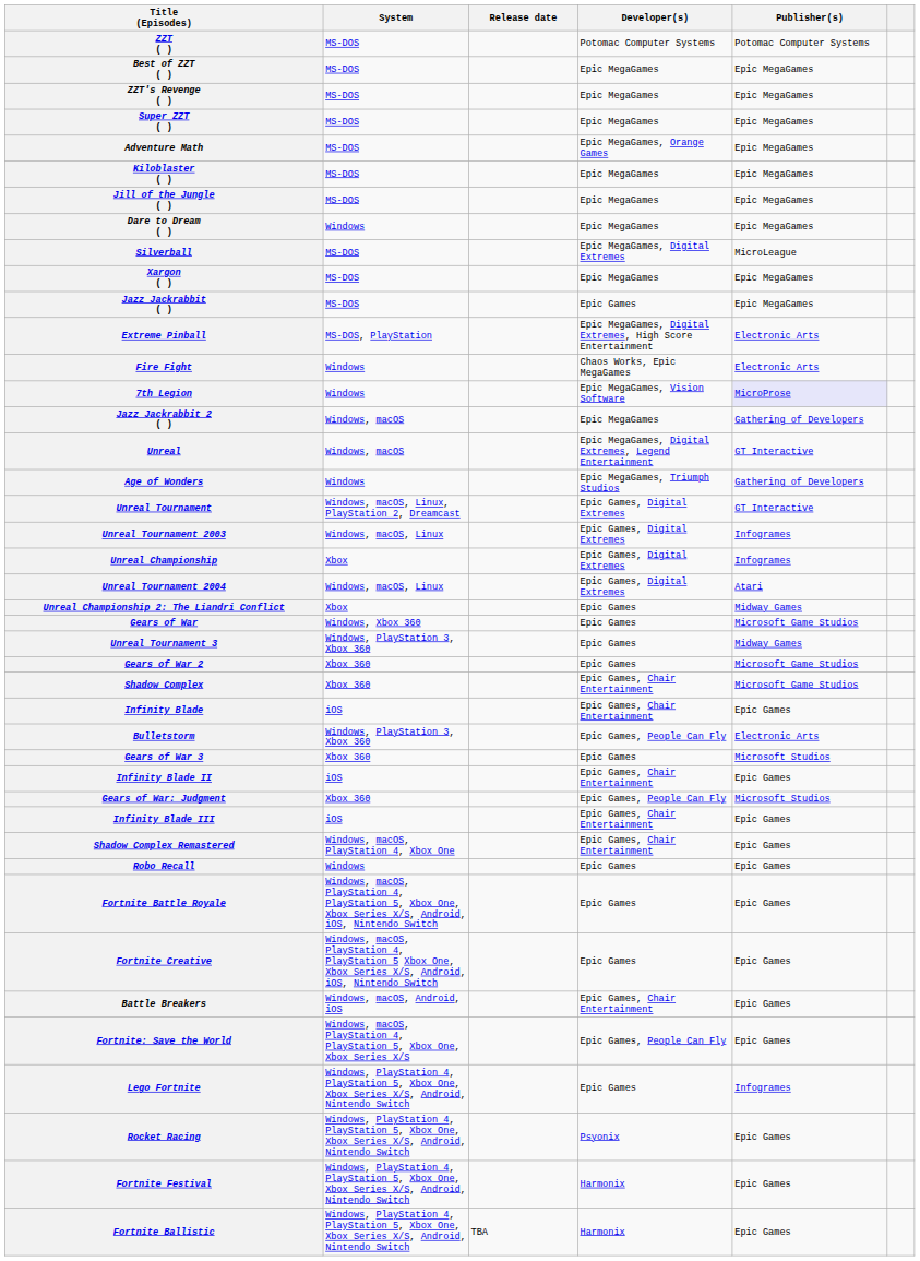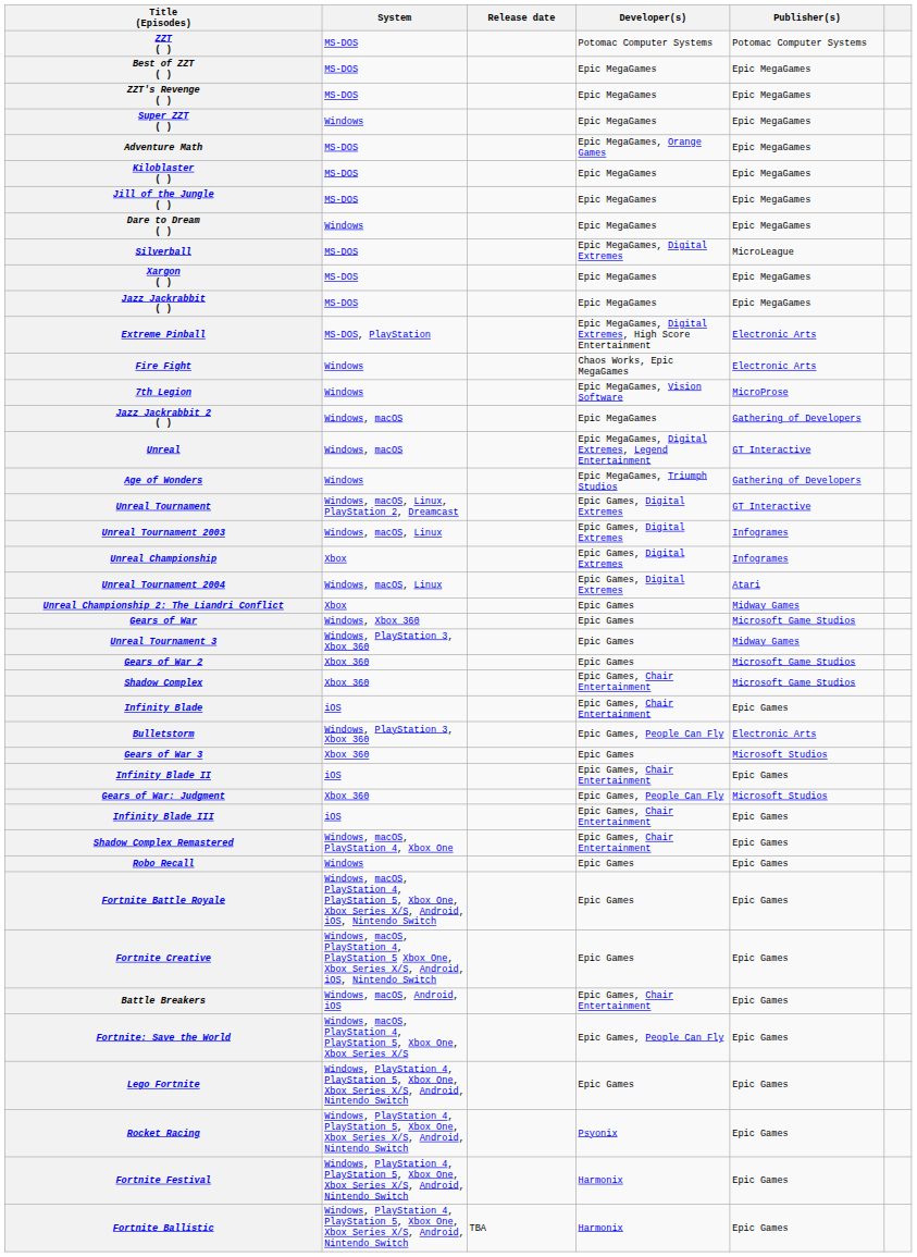 <table class="wikitable sortable plainrowheaders" style="width: 100%">
 <tr>
 <th style="width:35%;" scope="col">Title<br>(Episodes)</th>
 <th style="width:16%" scope="col">System</th>
 <th style="width:12%" scope="col">Release date</th>
 <th style="width:17%" scope="col">Developer(s)</th>
 <th style="width:17%" scope="col">Publisher(s)</th>
 <th style="width:3%" scope="col" class="unsortable"></th>
 </tr>
 <tr>
 <th scope="row" style="text-align:center;"><strong><em><a href='#'>ZZT</a></em></strong><br>(   )</th>
 <td><a href='#'>MS-DOS</a></td>
 <td></td>
 <td>Potomac Computer Systems</td>
 <td>Potomac Computer Systems</td>
 <td style="text-align:center;"></td>
 </tr>
 <tr>
 <th scope="row" style="text-align:center;"><strong><em>Best of ZZT</em></strong><br>( )</th>
 <td><a href='#'>MS-DOS</a></td>
 <td></td>
 <td>Epic MegaGames</td>
 <td>Epic MegaGames</td>
 <td style="text-align:center;"></td>
 </tr>
 <tr>
 <th scope="row" style="text-align:center;"><strong><em>ZZT's Revenge</em></strong><br>(     )</th>
 <td><a href='#'>MS-DOS</a></td>
 <td></td>
 <td>Epic MegaGames</td>
 <td>Epic MegaGames</td>
 <td style="text-align:center;"></td>
 </tr>
 <tr>
 <th scope="row" style="text-align:center;"><strong><em><a href='#'>Super ZZT</a></em></strong><br>(  )</th>
-<td><a href='#'>MS-DOS</a></td>
+<td><a href='#'>Windows</a></td>
 <td></td>
 <td>Epic MegaGames</td>
 <td>Epic MegaGames</td>
 <td style="text-align:center;"></td>
 </tr>
 <tr>
 <th scope="row" style="text-align:center;"><strong><em>Adventure Math</em></strong></th>
 <td><a href='#'>MS-DOS</a></td>
 <td></td>
 <td>Epic MegaGames, <a href='#'>Orange Games</a></td>
 <td>Epic MegaGames</td>
 <td style="text-align:center;"></td>
 </tr>
 <tr>
 <th scope="row" style="text-align:center;"><strong><em><a href='#'>Kiloblaster</a></em></strong><br>(  )</th>
 <td><a href='#'>MS-DOS</a></td>
 <td></td>
 <td>Epic MegaGames</td>
 <td>Epic MegaGames</td>
 <td style="text-align:center;"></td>
 </tr>
 <tr>
 <th scope="row" style="text-align:center;"><strong><em><a href='#'>Jill of the Jungle</a></em></strong><br>(  )</th>
 <td><a href='#'>MS-DOS</a></td>
 <td></td>
 <td>Epic MegaGames</td>
 <td>Epic MegaGames</td>
 <td style="text-align:center;"></td>
 </tr>
 <tr>
 <th scope="row" style="text-align:center;"><strong><em>Dare to Dream</em></strong><br>(  )</th>
 <td><a href='#'>Windows</a></td>
 <td></td>
 <td>Epic MegaGames</td>
 <td>Epic MegaGames</td>
 <td style="text-align:center;"></td>
 </tr>
 <tr>
 <th scope="row" style="text-align:center;"><strong><em><a href='#'>Silverball</a></em></strong></th>
 <td><a href='#'>MS-DOS</a></td>
 <td></td>
 <td>Epic MegaGames, <a href='#'>Digital Extremes</a></td>
 <td>MicroLeague</td>
 <td style="text-align:center;"></td>
 </tr>
 <tr>
 <th scope="row" style="text-align:center;"><strong><em><a href='#'>Xargon</a></em></strong><br>(  )</th>
 <td><a href='#'>MS-DOS</a></td>
 <td></td>
 <td>Epic MegaGames</td>
 <td>Epic MegaGames</td>
 <td style="text-align:center;"></td>
 </tr>
 <tr>
 <th scope="row" style="text-align:center;"><strong><em><a href='#'>Jazz Jackrabbit</a></em></strong><br>(     )</th>
 <td><a href='#'>MS-DOS</a></td>
 <td></td>
-<td>Epic Games</td>
+<td>Epic MegaGames</td>
 <td>Epic MegaGames</td>
 <td style="text-align:center;"></td>
 </tr>
 <tr>
 <th scope="row" style="text-align:center;"><strong><em><a href='#'>Extreme Pinball</a></em></strong></th>
 <td><a href='#'>MS-DOS</a>, <a href='#'>PlayStation</a></td>
 <td></td>
 <td>Epic MegaGames, <a href='#'>Digital Extremes</a>, High Score Entertainment</td>
 <td><a href='#'>Electronic Arts</a></td>
 <td style="text-align:center;"></td>
 </tr>
 <tr>
 <th scope="row" style="text-align:center;"><strong><em><a href='#'>Fire Fight</a></em></strong></th>
 <td><a href='#'>Windows</a></td>
 <td></td>
 <td>Chaos Works, Epic MegaGames</td>
 <td><a href='#'>Electronic Arts</a></td>
 <td style="text-align:center;"></td>
 </tr>
 <tr>
 <th scope="row" style="text-align:center;"><strong><em><a href='#'>7th Legion</a></em></strong></th>
 <td><a href='#'>Windows</a></td>
 <td></td>
 <td>Epic MegaGames, <a href='#'>Vision Software</a></td>
-<td style="background: lavender;"><a href='#'>MicroProse</a></td>
+<td><a href='#'>MicroProse</a></td>
 <td style="text-align:center;"></td>
 </tr>
 <tr>
 <th scope="row" style="text-align:center;"><strong><em><a href='#'>Jazz Jackrabbit 2</a></em></strong><br>(   )</th>
 <td><a href='#'>Windows</a>, <a href='#'>macOS</a></td>
 <td></td>
 <td>Epic MegaGames</td>
 <td><a href='#'>Gathering of Developers</a></td>
 <td style="text-align:center;"></td>
 </tr>
 <tr>
 <th scope="row" style="text-align:center;"><strong><em><a href='#'>Unreal</a></em></strong></th>
 <td><a href='#'>Windows</a>, <a href='#'>macOS</a></td>
 <td></td>
 <td>Epic MegaGames, <a href='#'>Digital Extremes</a>, <a href='#'>Legend Entertainment</a></td>
 <td><a href='#'>GT Interactive</a></td>
 <td style="text-align:center;"></td>
 </tr>
 <tr>
 <th scope="row" style="text-align:center;"><strong><em><a href='#'>Age of Wonders</a></em></strong></th>
 <td><a href='#'>Windows</a></td>
 <td></td>
 <td>Epic MegaGames, <a href='#'>Triumph Studios</a></td>
 <td><a href='#'>Gathering of Developers</a></td>
 <td style="text-align:center;"></td>
 </tr>
 <tr>
 <th scope="row" style="text-align:center;"><strong><em><a href='#'>Unreal Tournament</a></em></strong></th>
 <td><a href='#'>Windows</a>, <a href='#'>macOS</a>, <a href='#'>Linux</a>, <a href='#'>PlayStation 2</a>, <a href='#'>Dreamcast</a></td>
 <td></td>
 <td>Epic Games, <a href='#'>Digital Extremes</a></td>
 <td><a href='#'>GT Interactive</a></td>
 <td style="text-align:center;"></td>
 </tr>
 <tr>
 <th scope="row" style="text-align:center;"><strong><em><a href='#'>Unreal Tournament 2003</a></em></strong></th>
 <td><a href='#'>Windows</a>, <a href='#'>macOS</a>, <a href='#'>Linux</a></td>
 <td></td>
 <td>Epic Games, <a href='#'>Digital Extremes</a></td>
 <td><a href='#'>Infogrames</a></td>
 <td style="text-align:center;"></td>
 </tr>
 <tr>
 <th scope="row" style="text-align:center;"><strong><em><a href='#'>Unreal Championship</a></em></strong></th>
 <td><a href='#'>Xbox</a></td>
 <td></td>
 <td>Epic Games, <a href='#'>Digital Extremes</a></td>
 <td><a href='#'>Infogrames</a></td>
 <td style="text-align:center;"></td>
 </tr>
 <tr>
 <th scope="row" style="text-align:center;"><strong><em><a href='#'>Unreal Tournament 2004</a></em></strong></th>
 <td><a href='#'>Windows</a>, <a href='#'>macOS</a>, <a href='#'>Linux</a></td>
 <td></td>
 <td>Epic Games, <a href='#'>Digital Extremes</a></td>
 <td><a href='#'>Atari</a></td>
 <td style="text-align:center;"></td>
 </tr>
 <tr>
 <th scope="row" style="text-align:center;"><strong><em><a href='#'>Unreal Championship 2: The Liandri Conflict</a></em></strong></th>
 <td><a href='#'>Xbox</a></td>
 <td></td>
 <td>Epic Games</td>
 <td><a href='#'>Midway Games</a></td>
 <td style="text-align:center;"></td>
 </tr>
 <tr>
 <th scope="row" style="text-align:center;"><strong><em><a href='#'>Gears of War</a></em></strong></th>
 <td><a href='#'>Windows</a>, <a href='#'>Xbox 360</a></td>
 <td></td>
 <td>Epic Games</td>
 <td><a href='#'>Microsoft Game Studios</a></td>
 <td style="text-align:center;"></td>
 </tr>
 <tr>
 <th scope="row" style="text-align:center;"><strong><em><a href='#'>Unreal Tournament 3</a></em></strong></th>
 <td><a href='#'>Windows</a>, <a href='#'>PlayStation 3</a>, <a href='#'>Xbox 360</a></td>
 <td></td>
 <td>Epic Games</td>
 <td><a href='#'>Midway Games</a></td>
 <td style="text-align:center;"></td>
 </tr>
 <tr>
 <th scope="row" style="text-align:center;"><strong><em><a href='#'>Gears of War 2</a></em></strong></th>
 <td><a href='#'>Xbox 360</a></td>
 <td></td>
 <td>Epic Games</td>
 <td><a href='#'>Microsoft Game Studios</a></td>
 <td style="text-align:center;"></td>
 </tr>
 <tr>
 <th scope="row" style="text-align:center;"><strong><em><a href='#'>Shadow Complex</a></em></strong></th>
 <td><a href='#'>Xbox 360</a></td>
 <td></td>
 <td>Epic Games, <a href='#'>Chair Entertainment</a></td>
 <td><a href='#'>Microsoft Game Studios</a></td>
 <td style="text-align:center;"></td>
 </tr>
 <tr>
 <th scope="row" style="text-align:center;"><strong><em><a href='#'>Infinity Blade</a></em></strong></th>
 <td><a href='#'>iOS</a></td>
 <td></td>
 <td>Epic Games, <a href='#'>Chair Entertainment</a></td>
 <td>Epic Games</td>
 <td style="text-align:center;"></td>
 </tr>
 <tr>
 <th scope="row" style="text-align:center;"><strong><em><a href='#'>Bulletstorm</a></em></strong></th>
 <td><a href='#'>Windows</a>, <a href='#'>PlayStation 3</a>, <a href='#'>Xbox 360</a></td>
 <td></td>
 <td>Epic Games, <a href='#'>People Can Fly</a></td>
 <td><a href='#'>Electronic Arts</a></td>
 <td style="text-align:center;"></td>
 </tr>
 <tr>
 <th scope="row" style="text-align:center;"><strong><em><a href='#'>Gears of War 3</a></em></strong></th>
 <td><a href='#'>Xbox 360</a></td>
 <td></td>
 <td>Epic Games</td>
 <td><a href='#'>Microsoft Studios</a></td>
 <td style="text-align:center;"></td>
 </tr>
 <tr>
 <th scope="row" style="text-align:center;"><strong><em><a href='#'>Infinity Blade II</a></em></strong></th>
 <td><a href='#'>iOS</a></td>
 <td></td>
 <td>Epic Games, <a href='#'>Chair Entertainment</a></td>
 <td>Epic Games</td>
 <td style="text-align:center;"></td>
 </tr>
 <tr>
 <th scope="row" style="text-align:center;"><strong><em><a href='#'>Gears of War: Judgment</a></em></strong></th>
 <td><a href='#'>Xbox 360</a></td>
 <td></td>
 <td>Epic Games, <a href='#'>People Can Fly</a></td>
 <td><a href='#'>Microsoft Studios</a></td>
 <td style="text-align:center;"></td>
 </tr>
 <tr>
 <th scope="row" style="text-align:center;"><strong><em><a href='#'>Infinity Blade III</a></em></strong></th>
 <td><a href='#'>iOS</a></td>
 <td></td>
 <td>Epic Games, <a href='#'>Chair Entertainment</a></td>
 <td>Epic Games</td>
 <td style="text-align:center;"></td>
 </tr>
 <tr>
 <th scope="row" style="text-align:center;"><strong><em><a href='#'>Shadow Complex Remastered</a></em></strong></th>
 <td><a href='#'>Windows</a>, <a href='#'>macOS</a>, <a href='#'>PlayStation 4</a>, <a href='#'>Xbox One</a></td>
 <td></td>
 <td>Epic Games, <a href='#'>Chair Entertainment</a></td>
 <td>Epic Games</td>
 <td style="text-align:center;"></td>
 </tr>
 <tr>
 <th scope="row" style="text-align:center;"><strong><em><a href='#'>Robo Recall</a></em></strong></th>
 <td><a href='#'>Windows</a></td>
 <td></td>
 <td>Epic Games</td>
 <td>Epic Games</td>
 <td style="text-align:center;"></td>
 </tr>
 <tr>
 <th scope="row" style="text-align:center;"><strong><em><a href='#'>Fortnite Battle Royale</a></em></strong></th>
 <td><a href='#'>Windows</a>, <a href='#'>macOS</a>, <a href='#'>PlayStation 4</a>, <a href='#'>PlayStation 5</a>, <a href='#'>Xbox One</a>, <a href='#'>Xbox Series X/S</a>, <a href='#'>Android</a>, <a href='#'>iOS</a>, <a href='#'>Nintendo Switch</a></td>
 <td></td>
 <td>Epic Games</td>
 <td>Epic Games</td>
 <td style="text-align:center;"></td>
 </tr>
 <tr>
 <th scope="row" style="text-align:center;"><strong><em><a href='#'>Fortnite Creative</a></em></strong></th>
 <td><a href='#'>Windows</a>, <a href='#'>macOS</a>, <a href='#'>PlayStation 4</a>, <a href='#'>PlayStation 5</a> <a href='#'>Xbox One</a>, <a href='#'>Xbox Series X/S</a>, <a href='#'>Android</a>, <a href='#'>iOS</a>, <a href='#'>Nintendo Switch</a></td>
 <td></td>
 <td>Epic Games</td>
 <td>Epic Games</td>
 <td style="text-align:center;"></td>
 </tr>
 <tr>
 <th scope="row" style="text-align:center;"><strong><em>Battle Breakers</em></strong></th>
 <td><a href='#'>Windows</a>, <a href='#'>macOS</a>, <a href='#'>Android</a>, <a href='#'>iOS</a></td>
 <td></td>
 <td>Epic Games, <a href='#'>Chair Entertainment</a></td>
 <td>Epic Games</td>
 <td style="text-align:center;"></td>
 </tr>
 <tr>
 <th scope="row" style="text-align:center;"><strong><em><a href='#'>Fortnite: Save the World</a></em></strong></th>
 <td><a href='#'>Windows</a>, <a href='#'>macOS</a>, <a href='#'>PlayStation 4</a>, <a href='#'>PlayStation 5</a>, <a href='#'>Xbox One</a>, <a href='#'>Xbox Series X/S</a></td>
 <td></td>
 <td>Epic Games, <a href='#'>People Can Fly</a></td>
 <td>Epic Games</td>
 <td style="text-align:center;"></td>
 </tr>
 <tr>
 <th scope="row" style="text-align:center;"><strong><em><a href='#'>Lego Fortnite</a></em></strong></th>
 <td><a href='#'>Windows</a>, <a href='#'>PlayStation 4</a>, <a href='#'>PlayStation 5</a>, <a href='#'>Xbox One</a>, <a href='#'>Xbox Series X/S</a>, <a href='#'>Android</a>, <a href='#'>Nintendo Switch</a></td>
 <td></td>
 <td>Epic Games</td>
-<td><a href='#'>Infogrames</a></td>
+<td>Epic Games</td>
 <td style="text-align:center;"></td>
 </tr>
 <tr>
 <th scope="row" style="text-align:center;"><strong><em><a href='#'>Rocket Racing</a></em></strong></th>
 <td><a href='#'>Windows</a>, <a href='#'>PlayStation 4</a>, <a href='#'>PlayStation 5</a>, <a href='#'>Xbox One</a>, <a href='#'>Xbox Series X/S</a>, <a href='#'>Android</a>, <a href='#'>Nintendo Switch</a></td>
 <td></td>
 <td><a href='#'>Psyonix</a></td>
 <td>Epic Games</td>
 <td style="text-align:center;"></td>
 </tr>
 <tr>
 <th scope="row" style="text-align:center;"><strong><em><a href='#'>Fortnite Festival</a></em></strong></th>
 <td><a href='#'>Windows</a>, <a href='#'>PlayStation 4</a>, <a href='#'>PlayStation 5</a>, <a href='#'>Xbox One</a>, <a href='#'>Xbox Series X/S</a>, <a href='#'>Android</a>, <a href='#'>Nintendo Switch</a></td>
 <td></td>
 <td><a href='#'>Harmonix</a></td>
 <td>Epic Games</td>
 <td style="text-align:center;"></td>
 </tr>
 <tr>
 <th scope="row" style="text-align:center;"><strong><em><a href='#'>Fortnite Ballistic</a></em></strong></th>
 <td><a href='#'>Windows</a>, <a href='#'>PlayStation 4</a>, <a href='#'>PlayStation 5</a>, <a href='#'>Xbox One</a>, <a href='#'>Xbox Series X/S</a>, <a href='#'>Android</a>, <a href='#'>Nintendo Switch</a></td>
 <td>TBA</td>
 <td><a href='#'>Harmonix</a></td>
 <td>Epic Games</td>
 <td style="text-align:center;"></td>
 </tr>
 </table>
